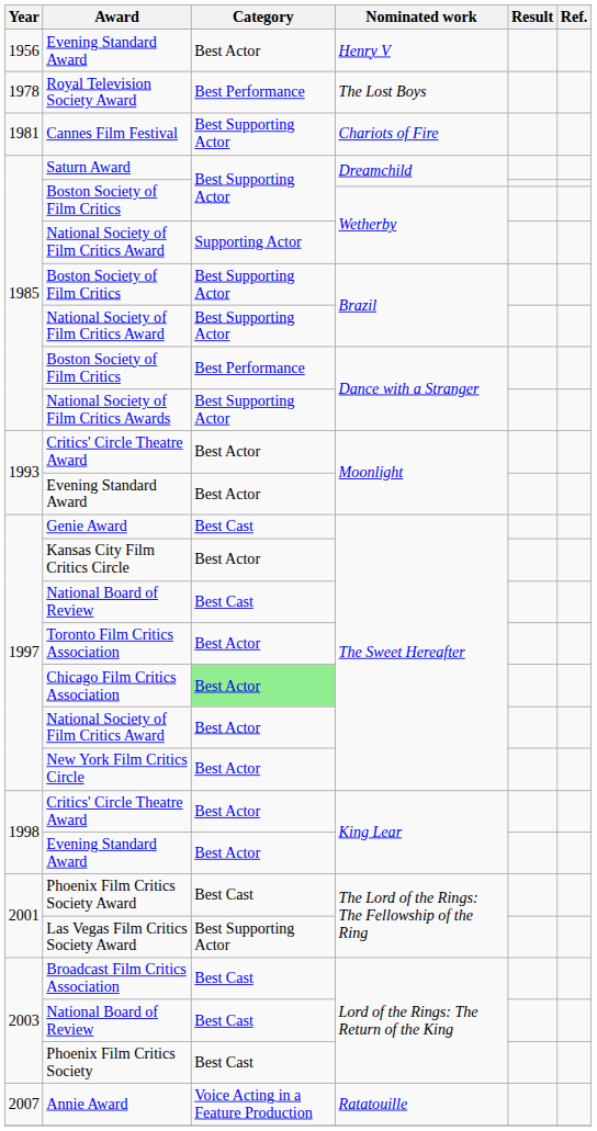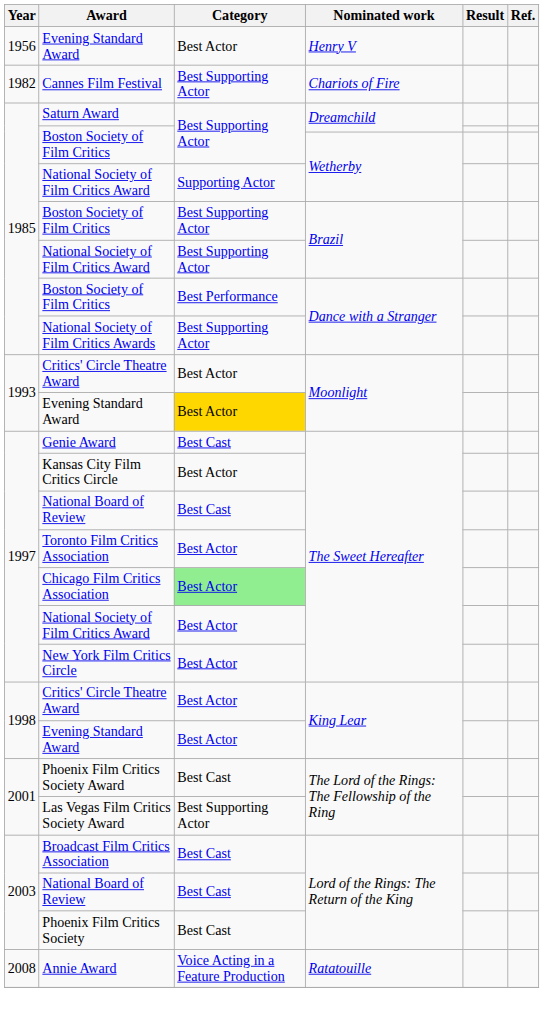 <table class="wikitable">
 <tr>
 <th>Year</th>
 <th>Award</th>
 <th>Category</th>
 <th>Nominated work</th>
 <th>Result</th>
 <th>Ref.</th>
 </tr>
 <tr>
 <td>1956</td>
 <td><a href='#'>Evening Standard Award</a></td>
 <td>Best Actor</td>
 <td><em><a href='#'>Henry V</a></em></td>
 <td></td>
 <td></td>
 </tr>
 <tr>
-<td>1978</td>
-<td><a href='#'>Royal Television Society Award</a></td>
-<td><a href='#'>Best Performance</a></td>
-<td><em>The Lost Boys</em></td>
-<td></td>
-<td></td>
-</tr>
-<tr>
-<td>1981</td>
+<td>1982</td>
 <td><a href='#'>Cannes Film Festival</a></td>
 <td><a href='#'>Best Supporting Actor</a></td>
 <td><em><a href='#'>Chariots of Fire</a></em></td>
 <td></td>
 <td></td>
 </tr>
 <tr>
 <td rowspan="8">1985</td>
 <td><a href='#'>Saturn Award</a></td>
 <td rowspan="3"><a href='#'>Best Supporting Actor</a></td>
 <td rowspan="2"><em><a href='#'>Dreamchild</a></em></td>
 <td></td>
 <td></td>
 </tr>
 <tr>
 <td rowspan="2"><a href='#'>Boston Society of Film Critics</a></td>
 <td></td>
 <td></td>
 </tr>
 <tr>
 <td rowspan="2"><em><a href='#'>Wetherby</a></em></td>
 <td></td>
 <td></td>
 </tr>
 <tr>
 <td><a href='#'>National Society of Film Critics Award</a></td>
 <td><a href='#'>Supporting Actor</a></td>
 <td></td>
 <td></td>
 </tr>
 <tr>
 <td><a href='#'>Boston Society of Film Critics</a></td>
 <td><a href='#'>Best Supporting Actor</a></td>
 <td rowspan=2><em><a href='#'>Brazil</a></em></td>
 <td></td>
 <td></td>
 </tr>
 <tr>
 <td><a href='#'>National Society of Film Critics Award</a></td>
 <td><a href='#'>Best Supporting Actor</a></td>
 <td></td>
 <td></td>
 </tr>
 <tr>
 <td><a href='#'>Boston Society of Film Critics</a></td>
 <td><a href='#'>Best Performance</a></td>
 <td rowspan=2><em><a href='#'>Dance with a Stranger</a></em></td>
 <td></td>
 <td></td>
 </tr>
 <tr>
 <td><a href='#'>National Society of Film Critics Awards</a></td>
 <td><a href='#'>Best Supporting Actor</a></td>
 <td></td>
 <td></td>
 </tr>
 <tr>
 <td rowspan=2>1993</td>
 <td><a href='#'>Critics' Circle Theatre Award</a></td>
 <td>Best Actor</td>
 <td rowspan=2><em><a href='#'>Moonlight</a></em></td>
 <td></td>
 <td></td>
 </tr>
 <tr>
 <td>Evening Standard Award</td>
-<td>Best Actor</td>
+<td style="background: gold;">Best Actor</td>
 <td></td>
 <td></td>
 </tr>
 <tr>
 <td rowspan=7>1997</td>
 <td><a href='#'>Genie Award</a></td>
 <td><a href='#'>Best Cast</a></td>
 <td rowspan=7><em><a href='#'>The Sweet Hereafter</a></em></td>
 <td></td>
 <td></td>
 </tr>
 <tr>
 <td>Kansas City Film Critics Circle</td>
 <td>Best Actor</td>
 <td></td>
 <td></td>
 </tr>
 <tr>
 <td><a href='#'>National Board of Review</a></td>
 <td><a href='#'>Best Cast</a></td>
 <td></td>
 <td></td>
 </tr>
 <tr>
 <td><a href='#'>Toronto Film Critics Association</a></td>
 <td><a href='#'>Best Actor</a></td>
 <td></td>
 <td></td>
 </tr>
 <tr>
 <td><a href='#'>Chicago Film Critics Association</a></td>
 <td style="background: lightgreen;"><a href='#'>Best Actor</a></td>
 <td></td>
 <td></td>
 </tr>
 <tr>
 <td><a href='#'>National Society of Film Critics Award</a></td>
 <td><a href='#'>Best Actor</a></td>
 <td></td>
 <td></td>
 </tr>
 <tr>
 <td><a href='#'>New York Film Critics Circle</a></td>
 <td><a href='#'>Best Actor</a></td>
 <td></td>
 <td></td>
 </tr>
 <tr>
 <td rowspan=2>1998</td>
 <td><a href='#'>Critics' Circle Theatre Award</a></td>
 <td><a href='#'>Best Actor</a></td>
 <td rowspan=2><em><a href='#'>King Lear</a></em></td>
 <td></td>
 <td></td>
 </tr>
 <tr>
 <td><a href='#'>Evening Standard Award</a></td>
 <td><a href='#'>Best Actor</a></td>
 <td></td>
 <td></td>
 </tr>
 <tr>
 <td rowspan=2>2001</td>
 <td>Phoenix Film Critics Society Award</td>
 <td>Best Cast</td>
 <td rowspan=2><em>The Lord of the Rings: The Fellowship of the Ring</em></td>
 <td></td>
 <td></td>
 </tr>
 <tr>
 <td>Las Vegas Film Critics Society Award</td>
 <td>Best Supporting Actor</td>
 <td></td>
 <td></td>
 </tr>
 <tr>
 <td rowspan=3>2003</td>
 <td><a href='#'>Broadcast Film Critics Association</a></td>
 <td><a href='#'>Best Cast</a></td>
 <td rowspan=3><em>Lord of the Rings: The Return of the King</em></td>
 <td></td>
 <td></td>
 </tr>
 <tr>
 <td><a href='#'>National Board of Review</a></td>
 <td><a href='#'>Best Cast</a></td>
 <td></td>
 <td></td>
 </tr>
 <tr>
 <td>Phoenix Film Critics Society</td>
 <td>Best Cast</td>
 <td></td>
 <td></td>
 </tr>
 <tr>
-<td>2007</td>
+<td>2008</td>
 <td><a href='#'>Annie Award</a></td>
 <td><a href='#'>Voice Acting in a Feature Production</a></td>
 <td><em><a href='#'>Ratatouille</a></em></td>
 <td></td>
 <td></td>
 </tr>
 <tr>
 </tr>
 </table>
